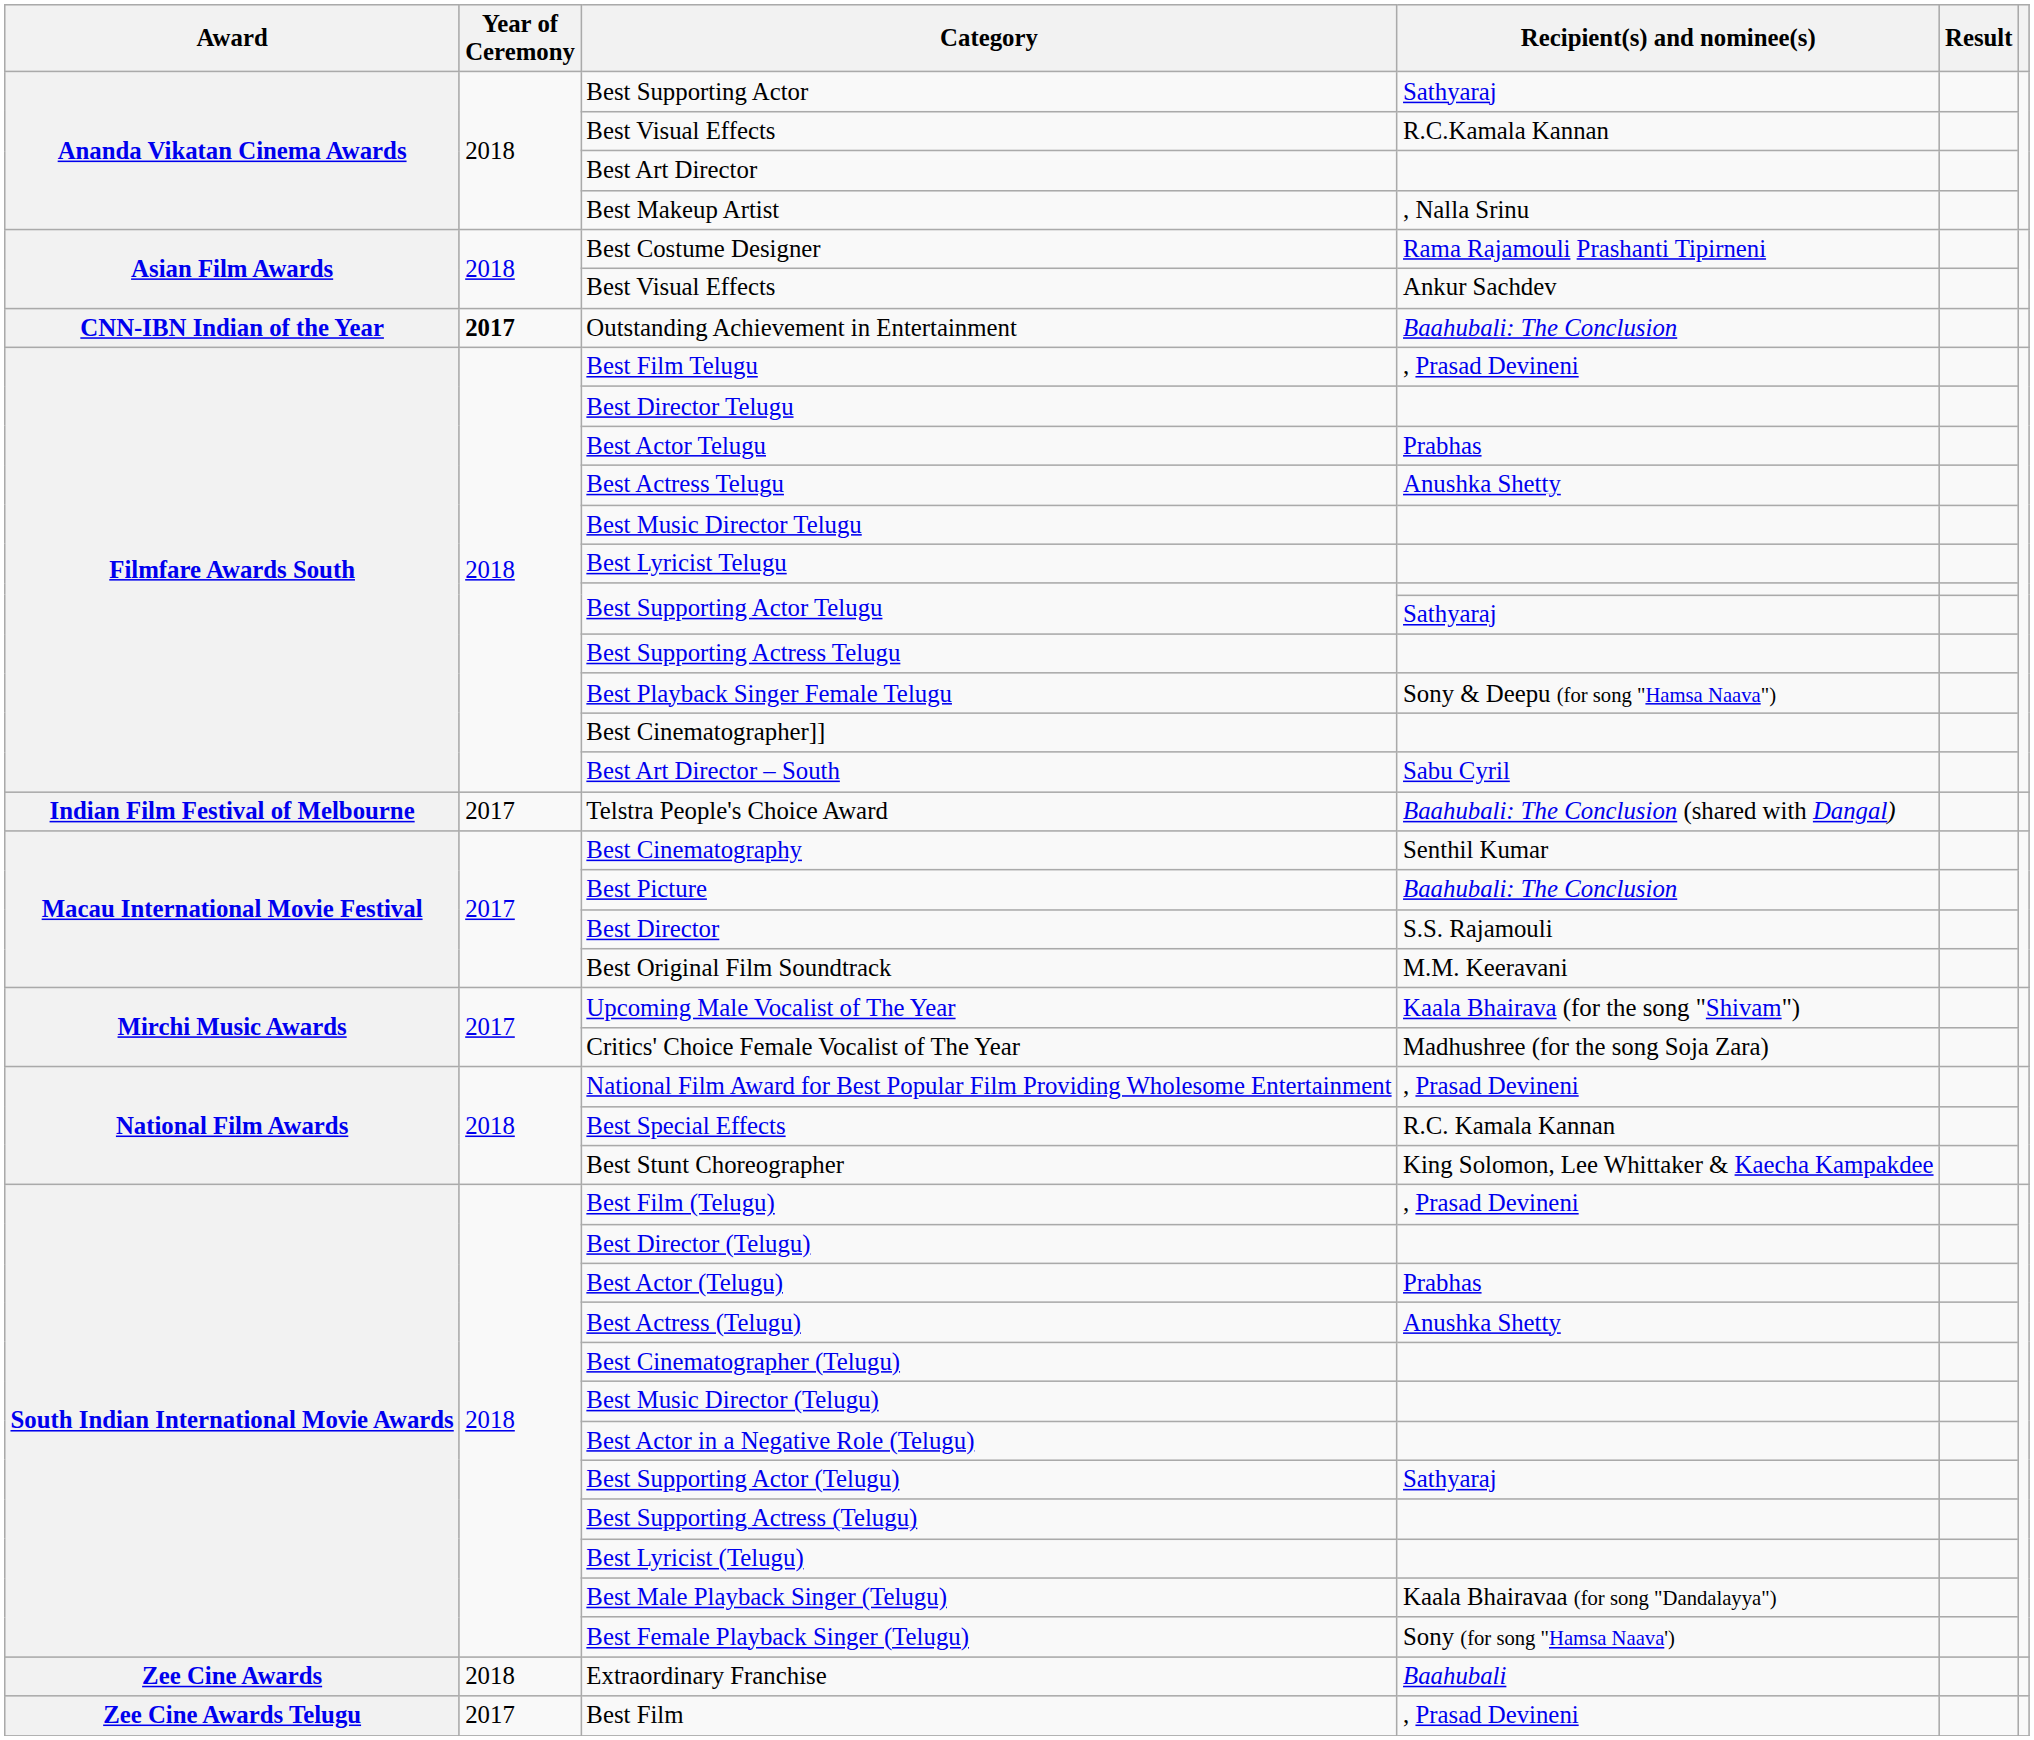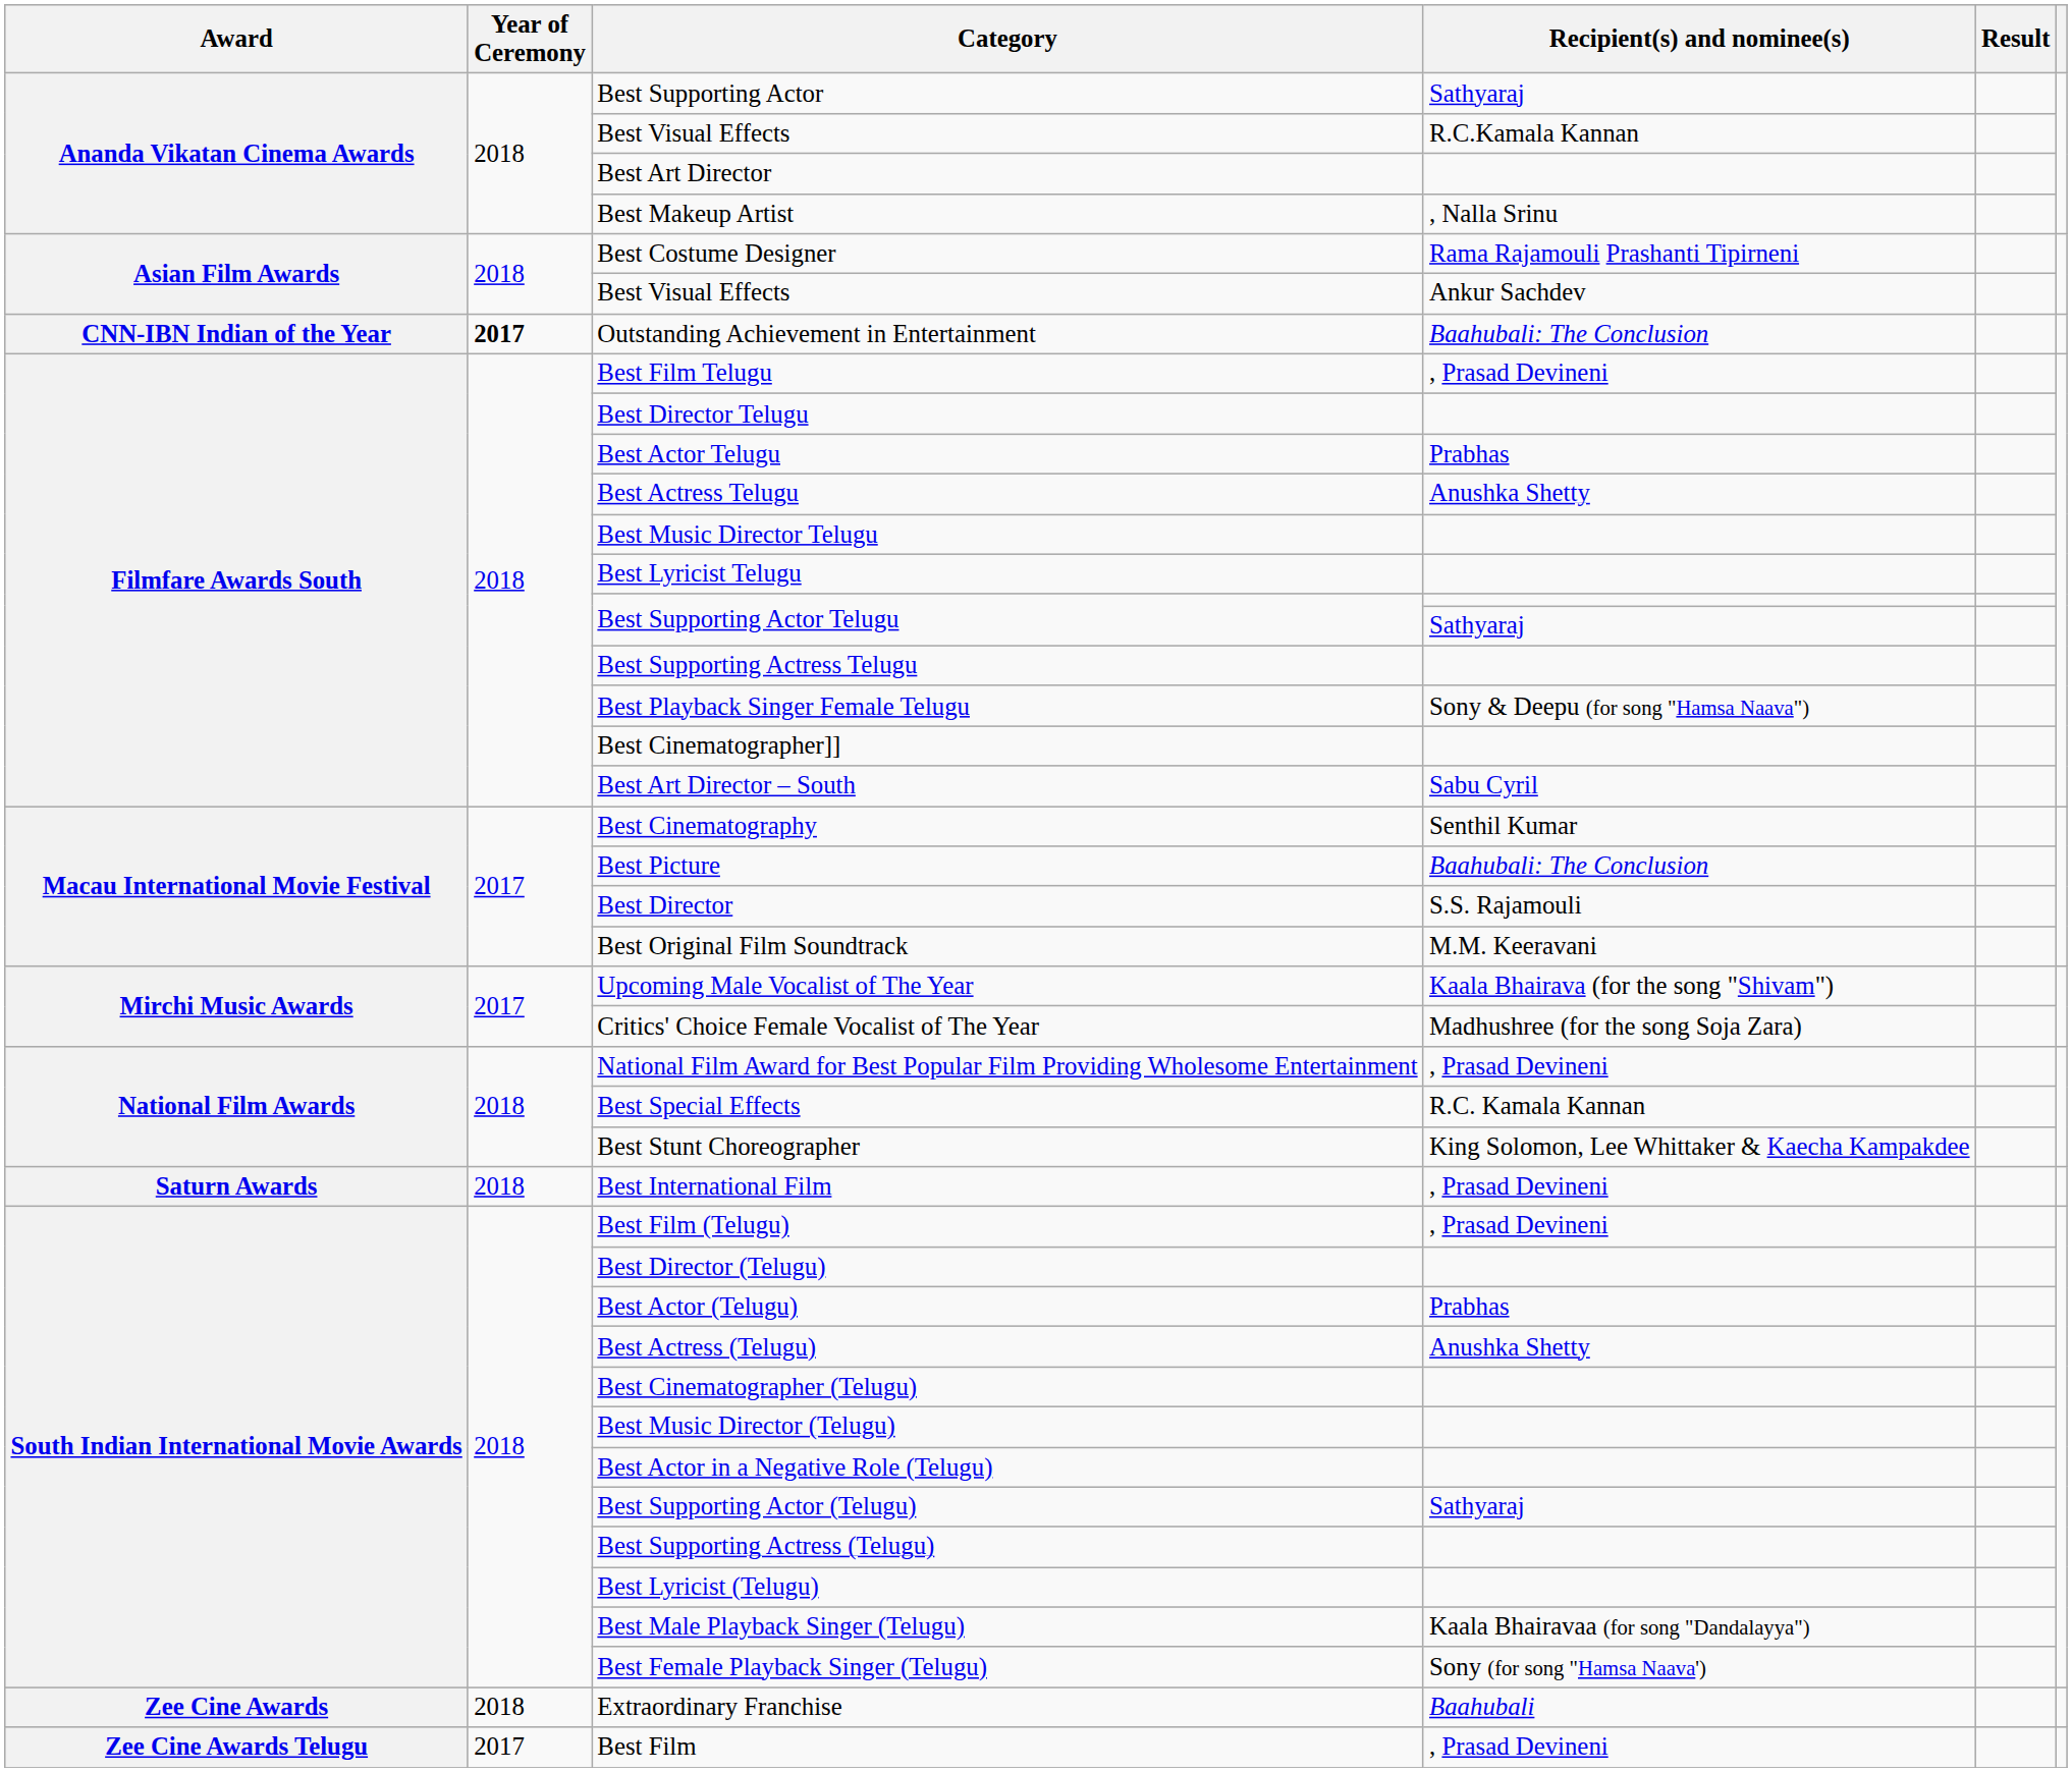 <table class="wikitable plainrowheaders sortable">
 <tr>
 <th scope="col">Award</th>
 <th scope="col">Year of<br>Ceremony</th>
 <th scope="col">Category</th>
 <th scope="col">Recipient(s) and nominee(s)</th>
 <th scope="col">Result</th>
 <th scope="col" class="unsortable"></th>
 </tr>
 <tr>
 <th scope="row" rowspan="4"><a href='#'>Ananda Vikatan Cinema Awards</a></th>
 <td rowspan="4">2018</td>
 <td>Best Supporting Actor</td>
 <td><a href='#'>Sathyaraj</a></td>
 <td></td>
 <td style="text-align:center;" rowspan="4"></td>
 </tr>
 <tr>
 <td>Best Visual Effects</td>
 <td>R.C.Kamala Kannan</td>
 <td></td>
 </tr>
 <tr>
 <td>Best Art Director</td>
 <td></td>
 <td></td>
 </tr>
 <tr>
 <td>Best Makeup Artist</td>
 <td>, Nalla Srinu</td>
 <td></td>
 </tr>
 <tr>
 <th scope="row" rowspan="2"><a href='#'>Asian Film Awards</a></th>
 <td rowspan="2"><a href='#'>2018</a></td>
 <td>Best Costume Designer</td>
 <td><a href='#'>Rama Rajamouli</a> <a href='#'>Prashanti Tipirneni</a></td>
 <td></td>
 <td style="text-align:center;" rowspan="2"></td>
 </tr>
 <tr>
 <td>Best Visual Effects</td>
 <td>Ankur Sachdev</td>
 <td></td>
 </tr>
 <tr>
 <th scope="row"><a href='#'>CNN-IBN Indian of the Year</a></th>
 <td><strong>2017</strong></td>
 <td>Outstanding Achievement in Entertainment</td>
 <td><em><a href='#'>Baahubali: The Conclusion</a></em></td>
 <td></td>
 <td style="text-align:center;"></td>
 </tr>
 <tr>
 <th scope="row" rowspan="12"><a href='#'>Filmfare Awards South</a></th>
 <td rowspan="12"><a href='#'>2018</a></td>
 <td><a href='#'>Best Film  Telugu</a></td>
 <td>, <a href='#'>Prasad Devineni</a></td>
 <td></td>
 <td style="text-align:center;" rowspan="12"></td>
 </tr>
 <tr>
 <td><a href='#'>Best Director  Telugu</a></td>
 <td></td>
 <td></td>
 </tr>
 <tr>
 <td><a href='#'>Best Actor  Telugu</a></td>
 <td><a href='#'>Prabhas</a></td>
 <td></td>
 </tr>
 <tr>
 <td><a href='#'>Best Actress  Telugu</a></td>
 <td><a href='#'>Anushka Shetty</a></td>
 <td></td>
 </tr>
 <tr>
 <td><a href='#'>Best Music Director  Telugu</a></td>
 <td></td>
 <td></td>
 </tr>
 <tr>
 <td><a href='#'>Best Lyricist  Telugu</a></td>
 <td></td>
 <td></td>
 </tr>
 <tr>
 <td rowspan="2"><a href='#'>Best Supporting Actor  Telugu</a></td>
 <td></td>
 <td></td>
 </tr>
 <tr>
 <td><a href='#'>Sathyaraj</a></td>
 <td></td>
 </tr>
 <tr>
 <td><a href='#'>Best Supporting Actress  Telugu</a></td>
 <td></td>
 <td></td>
 </tr>
 <tr>
 <td><a href='#'>Best Playback Singer Female  Telugu</a></td>
 <td sort>Sony & Deepu <small>(for song "<a href='#'>Hamsa Naava</a>")</small></td>
 <td></td>
 </tr>
 <tr>
 <td [[Filmfare Award for Best Cinematographer >Best Cinematographer]]</td>
 <td></td>
 <td></td>
 </tr>
 <tr>
 <td><a href='#'>Best Art Director – South</a></td>
 <td><a href='#'>Sabu Cyril</a></td>
 <td></td>
 </tr>
 <tr>
-<th scope="row"><a href='#'>Indian Film Festival of Melbourne</a></th>
-<td>2017</td>
-<td>Telstra People's Choice Award</td>
-<td><em><a href='#'>Baahubali: The Conclusion</a></em> (shared with <em><a href='#'>Dangal</a>)</em></td>
-<td></td>
-<td style="text-align:center;"></td>
-</tr>
-<tr>
 <th scope="row" rowspan="4"><a href='#'>Macau International Movie Festival</a></th>
 <td rowspan="4"><a href='#'>2017</a></td>
 <td><a href='#'>Best Cinematography</a></td>
 <td>Senthil Kumar</td>
 <td></td>
 <td style="text-align:center;" rowspan="4"></td>
 </tr>
 <tr>
 <td><a href='#'>Best Picture</a></td>
 <td><em><a href='#'>Baahubali: The Conclusion</a></em></td>
 <td></td>
 </tr>
 <tr>
 <td><a href='#'>Best Director</a></td>
 <td>S.S. Rajamouli</td>
 <td></td>
 </tr>
 <tr>
 <td>Best Original Film Soundtrack</td>
 <td>M.M. Keeravani</td>
 <td></td>
 </tr>
 <tr>
 <th scope="row" rowspan="2"><a href='#'>Mirchi Music Awards</a></th>
 <td rowspan="2"><a href='#'>2017</a></td>
 <td><a href='#'>Upcoming Male Vocalist of The Year</a></td>
 <td><a href='#'>Kaala Bhairava</a> (for the song "<a href='#'>Shivam</a>")</td>
 <td></td>
 <td style="text-align:center;" rowspan="2"></td>
 </tr>
 <tr>
 <td>Critics' Choice Female Vocalist of The Year</td>
 <td>Madhushree (for the song Soja Zara)</td>
 <td></td>
 </tr>
 <tr>
 <th scope="row" rowspan="3"><a href='#'>National Film Awards</a></th>
 <td rowspan="3"><a href='#'>2018</a></td>
 <td><a href='#'>National Film Award for Best Popular Film Providing Wholesome Entertainment</a></td>
 <td>, <a href='#'>Prasad Devineni</a></td>
 <td></td>
 <td style="text-align:center;" rowspan="3"></td>
 </tr>
 <tr>
 <td><a href='#'>Best Special Effects</a></td>
 <td>R.C. Kamala Kannan</td>
 <td></td>
 </tr>
 <tr>
 <td>Best Stunt Choreographer</td>
 <td>King Solomon, Lee Whittaker & <a href='#'>Kaecha Kampakdee</a></td>
 <td></td>
+</tr>
+<tr>
+<th scope="row"><a href='#'>Saturn Awards</a></th>
+<td rowspan="1"><a href='#'>2018</a></td>
+<td><a href='#'>Best International Film</a></td>
+<td>, <a href='#'>Prasad Devineni</a></td>
+<td></td>
+<td style="text-align:center;" rowspan="1"></td>
 </tr>
 <tr>
 <th scope="row" rowspan="12"><a href='#'>South Indian International Movie Awards</a></th>
 <td rowspan="12"><a href='#'>2018</a></td>
 <td><a href='#'>Best Film (Telugu)</a></td>
 <td>, <a href='#'>Prasad Devineni</a></td>
 <td></td>
 <td style="text-align:center;"  rowspan="12"></td>
 </tr>
 <tr>
 <td><a href='#'>Best Director (Telugu)</a></td>
 <td></td>
 <td></td>
 </tr>
 <tr>
 <td><a href='#'>Best Actor (Telugu)</a></td>
 <td><a href='#'>Prabhas</a></td>
 <td></td>
 </tr>
 <tr>
 <td><a href='#'>Best Actress (Telugu)</a></td>
 <td><a href='#'>Anushka Shetty</a></td>
 <td></td>
 </tr>
 <tr>
 <td><a href='#'>Best Cinematographer (Telugu)</a></td>
 <td></td>
 <td></td>
 </tr>
 <tr>
 <td><a href='#'>Best Music Director (Telugu)</a></td>
 <td></td>
 <td></td>
 </tr>
 <tr>
 <td><a href='#'>Best Actor in a Negative Role (Telugu)</a></td>
 <td></td>
 <td></td>
 </tr>
 <tr>
 <td><a href='#'>Best Supporting Actor (Telugu)</a></td>
 <td><a href='#'>Sathyaraj</a></td>
 <td></td>
 </tr>
 <tr>
 <td><a href='#'>Best Supporting Actress (Telugu)</a></td>
 <td></td>
 <td></td>
 </tr>
 <tr>
 <td><a href='#'>Best Lyricist (Telugu)</a></td>
 <td></td>
 <td></td>
 </tr>
 <tr>
 <td><a href='#'>Best Male Playback Singer (Telugu)</a></td>
 <td>Kaala Bhairavaa <small>(for song "Dandalayya")</small></td>
 <td></td>
 </tr>
 <tr>
 <td><a href='#'>Best Female Playback Singer (Telugu)</a></td>
 <td>Sony <small>(for song "<a href='#'>Hamsa Naava</a>')</small></td>
 <td></td>
 </tr>
 <tr>
 <th scope="row"><a href='#'>Zee Cine Awards</a></th>
 <td>2018</td>
 <td>Extraordinary Franchise</td>
 <td><a href='#'><em>Baahubali</em></a></td>
 <td></td>
 <td style="text-align:center;"></td>
 </tr>
 <tr>
 <th scope="row" rowspan= ><a href='#'>Zee Cine Awards Telugu</a></th>
 <td>2017</td>
 <td>Best Film</td>
 <td>, <a href='#'>Prasad Devineni</a></td>
 <td></td>
 <td></td>
 </tr>
 <tr>
 </tr>
 </table>
